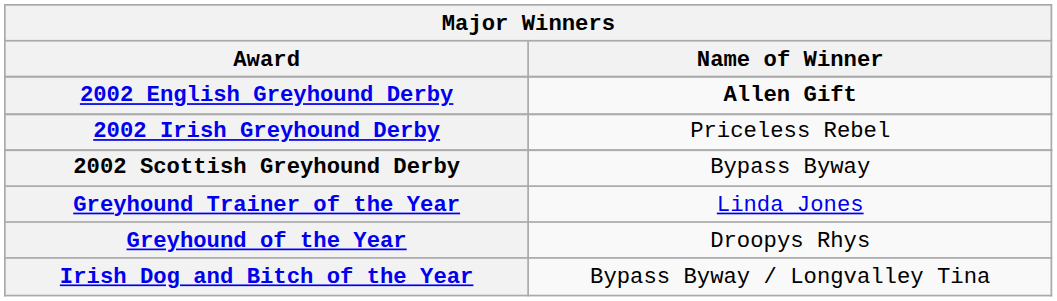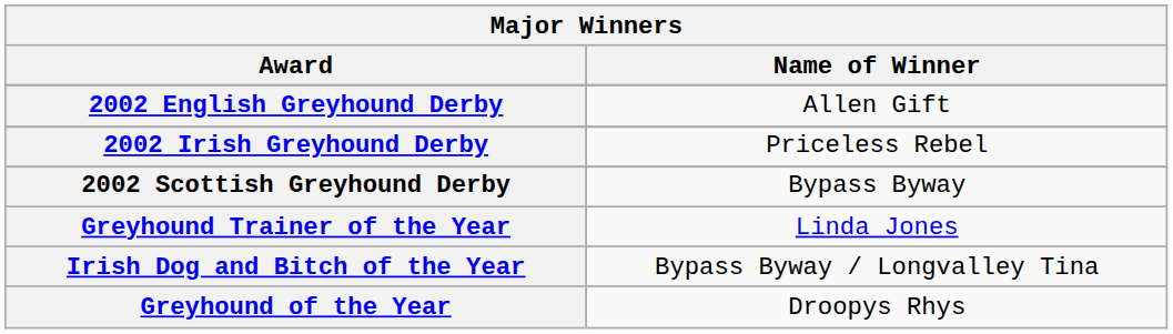 <table class="wikitable">
 <tr>
 <th colspan="2">Major Winners</th>
 </tr>
 <tr>
 <th width=300>Award</th>
 <th width=300>Name of Winner</th>
 </tr>
 <tr>
 </tr>
 <tr align=center>
 <th><a href='#'>2002 English Greyhound Derby</a></th>
-<td><strong>Allen Gift </strong></td>
+<td>Allen Gift </td>
 </tr>
 <tr>
 </tr>
 <tr align=center>
 <th><a href='#'>2002 Irish Greyhound Derby</a></th>
 <td>Priceless Rebel </td>
 </tr>
 <tr>
 </tr>
 <tr align=center>
 <th>2002 Scottish Greyhound Derby</th>
 <td>Bypass Byway </td>
 </tr>
 <tr align=center>
 <th><a href='#'>Greyhound Trainer of the Year</a></th>
 <td><a href='#'>Linda Jones</a></td>
 </tr>
 <tr align=center>
+<th><a href='#'>Irish Dog and Bitch of the Year</a></th>
+<td>Bypass Byway / Longvalley Tina</td>
+</tr>
+<tr align=center>
 <th><a href='#'>Greyhound of the Year</a></th>
 <td>Droopys Rhys</td>
 </tr>
-<tr align=center>
-<th><a href='#'>Irish Dog and Bitch of the Year</a></th>
-<td>Bypass Byway / Longvalley Tina</td>
-</tr>
 </table>
